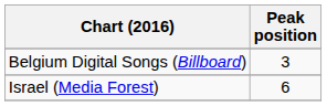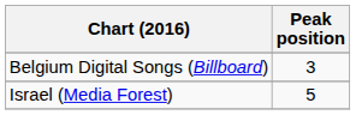 <table class="wikitable sortable">
 <tr>
 <th>Chart (2016)</th>
 <th>Peak<br>position</th>
 </tr>
 <tr>
 </tr>
 <tr>
 </tr>
 <tr>
 <td>Belgium Digital Songs (<em><a href='#'>Billboard</a></em>)</td>
 <td align="center">3</td>
 </tr>
 <tr>
 </tr>
 <tr>
 <td>Israel (<a href='#'>Media Forest</a>)</td>
-<td align="center">6</td>
+<td align="center">5</td>
 </tr>
 <tr>
 </tr>
 </table>
